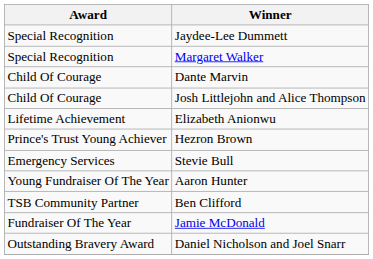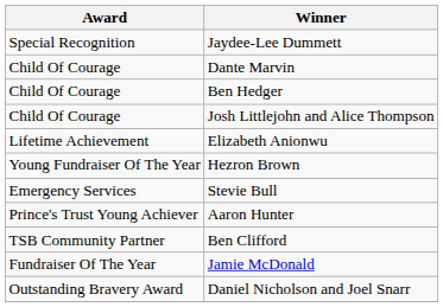 <table class="wikitable sortable">
 <tr>
 <th>Award</th>
 <th>Winner</th>
 </tr>
 <tr>
 <td>Special Recognition</td>
 <td>Jaydee-Lee Dummett</td>
 </tr>
 <tr>
-<td>Special Recognition</td>
-<td><a href='#'> Margaret Walker</a></td>
+<td>Child Of Courage</td>
+<td>Dante Marvin</td>
 </tr>
 <tr>
 <td>Child Of Courage</td>
-<td>Dante Marvin</td>
+<td>Ben Hedger</td>
 </tr>
 <tr>
 <td>Child Of Courage</td>
 <td>Josh Littlejohn and Alice Thompson</td>
 </tr>
 <tr>
 <td>Lifetime Achievement</td>
 <td>Elizabeth Anionwu</td>
 </tr>
 <tr>
-<td>Prince's Trust Young Achiever</td>
+<td>Young Fundraiser Of The Year</td>
 <td>Hezron Brown</td>
 </tr>
 <tr>
 <td>Emergency Services</td>
 <td>Stevie Bull</td>
 </tr>
 <tr>
-<td>Young Fundraiser Of The Year</td>
+<td>Prince's Trust Young Achiever</td>
 <td>Aaron Hunter</td>
 </tr>
 <tr>
 <td>TSB Community Partner</td>
 <td>Ben Clifford</td>
 </tr>
 <tr>
 <td>Fundraiser Of The Year</td>
 <td><a href='#'>Jamie McDonald</a></td>
 </tr>
 <tr>
 <td>Outstanding Bravery Award</td>
 <td>Daniel Nicholson and Joel Snarr</td>
 </tr>
 <tr>
 </tr>
 </table>
